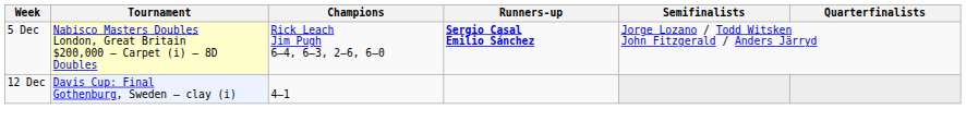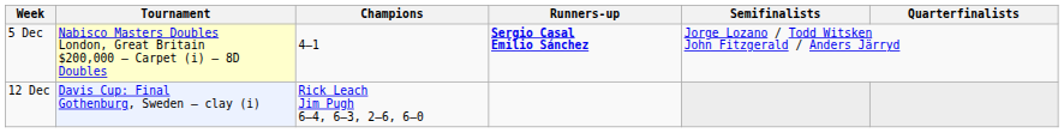 <table class=wikitable style=font-size:95%>
 <tr>
 <th style="width:48px;">Week</th>
 <th style="width:250px;">Tournament</th>
 <th style="width:200px;">Champions</th>
 <th style="width:200px;">Runners-up</th>
 <th style="width:195px;">Semifinalists</th>
 <th style="width:195px;">Quarterfinalists</th>
 </tr>
 <tr valign=top>
 <td>5 Dec</td>
 <td bgcolor="#FFFFCC"><a href='#'>Nabisco Masters Doubles</a><br> London, Great Britain <br>$200,000 – Carpet (i) – 8D<br><a href='#'>Doubles</a></td>
-<td> <a href='#'>Rick Leach</a> <br>  <a href='#'>Jim Pugh</a><br>6–4, 6–3, 2–6, 6–0</td>
+<td><br>4–1</td>
 <td><strong> <a href='#'>Sergio Casal</a> <br>  <a href='#'>Emilio Sánchez</a></strong></td>
 <td colspan=2> <a href='#'>Jorge Lozano</a> /  <a href='#'>Todd Witsken</a><br> <a href='#'>John Fitzgerald</a> /  <a href='#'>Anders Järryd</a></td>
 </tr>
 <tr valign=top>
 <td>12 Dec</td>
 <td bgcolor="#ECF2FF"><a href='#'>Davis Cup: Final</a> <br><a href='#'>Gothenburg</a>, Sweden – clay (i)</td>
-<td><br>4–1</td>
+<td> <a href='#'>Rick Leach</a> <br>  <a href='#'>Jim Pugh</a><br>6–4, 6–3, 2–6, 6–0</td>
 <td></td>
 <td style="background:#ededed;"></td>
 <td style="background:#ededed;"></td>
 </tr>
 </table>
